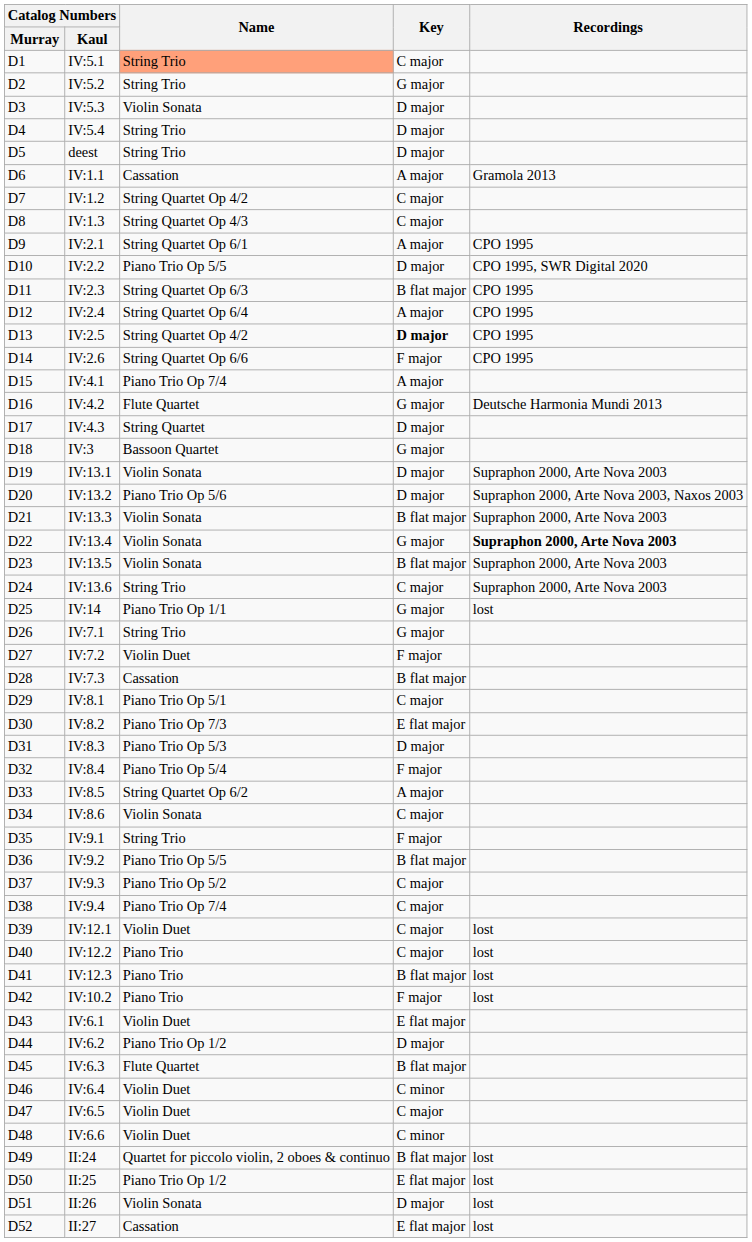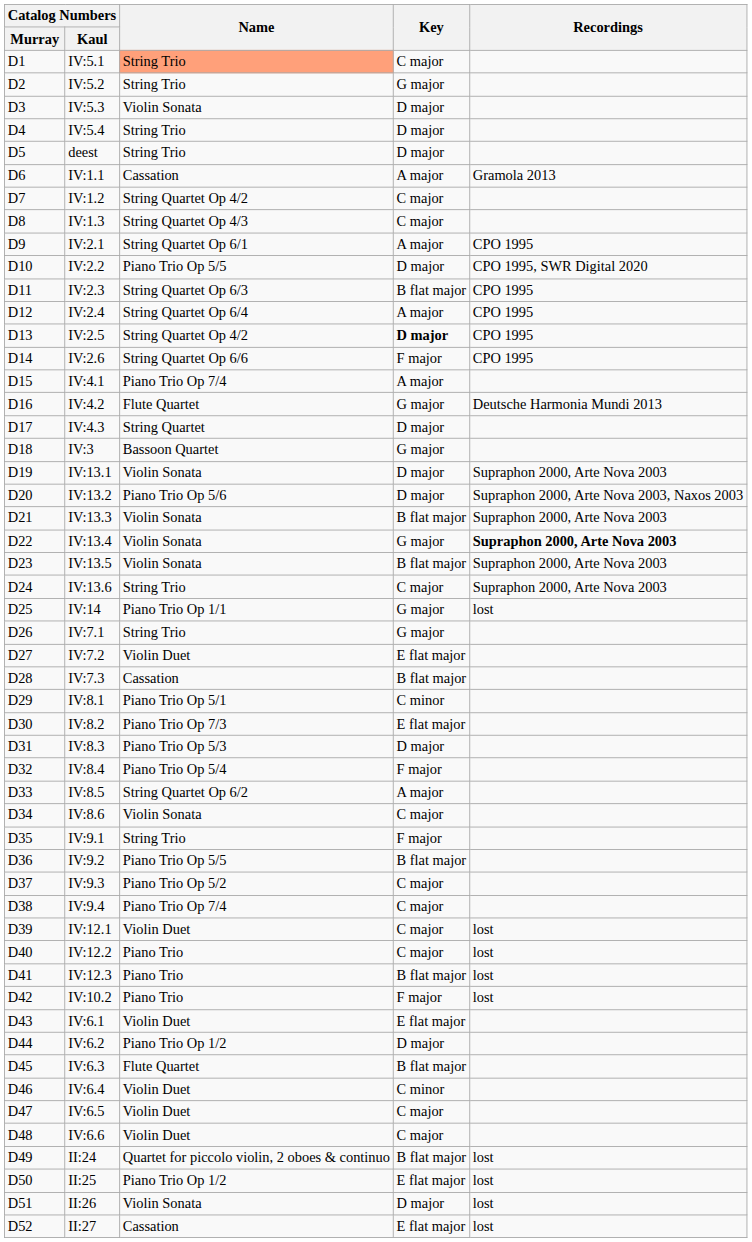 <table class="wikitable">
 <tr>
 <th colspan="2">Catalog Numbers</th>
 <th rowspan="2">Name</th>
 <th rowspan="2">Key</th>
 <th rowspan="2">Recordings</th>
 </tr>
 <tr>
 <th>Murray</th>
 <th>Kaul</th>
 </tr>
 <tr>
 <td>D1</td>
 <td>IV:5.1</td>
 <td style="background: lightsalmon;">String Trio</td>
 <td>C major</td>
 <td></td>
 </tr>
 <tr>
 <td>D2</td>
 <td>IV:5.2</td>
 <td>String Trio</td>
 <td>G major</td>
 <td></td>
 </tr>
 <tr>
 <td>D3</td>
 <td>IV:5.3</td>
 <td>Violin Sonata</td>
 <td>D major</td>
 <td></td>
 </tr>
 <tr>
 <td>D4</td>
 <td>IV:5.4</td>
 <td>String Trio</td>
 <td>D major</td>
 <td></td>
 </tr>
 <tr>
 <td>D5</td>
 <td>deest</td>
 <td>String Trio</td>
 <td>D major</td>
 <td></td>
 </tr>
 <tr>
 <td>D6</td>
 <td>IV:1.1</td>
 <td>Cassation</td>
 <td>A major</td>
 <td>Gramola 2013</td>
 </tr>
 <tr>
 <td>D7</td>
 <td>IV:1.2</td>
 <td>String Quartet Op 4/2</td>
 <td>C major</td>
 <td></td>
 </tr>
 <tr>
 <td>D8</td>
 <td>IV:1.3</td>
 <td>String Quartet Op 4/3</td>
 <td>C major</td>
 <td></td>
 </tr>
 <tr>
 <td>D9</td>
 <td>IV:2.1</td>
 <td>String Quartet Op 6/1</td>
 <td>A major</td>
 <td>CPO 1995</td>
 </tr>
 <tr>
 <td>D10</td>
 <td>IV:2.2</td>
 <td>Piano Trio Op 5/5</td>
 <td>D major</td>
 <td>CPO 1995, SWR Digital 2020</td>
 </tr>
 <tr>
 <td>D11</td>
 <td>IV:2.3</td>
 <td>String Quartet Op 6/3</td>
 <td>B flat major</td>
 <td>CPO 1995</td>
 </tr>
 <tr>
 <td>D12</td>
 <td>IV:2.4</td>
 <td>String Quartet Op 6/4</td>
 <td>A major</td>
 <td>CPO 1995</td>
 </tr>
 <tr>
 <td>D13</td>
 <td>IV:2.5</td>
 <td>String Quartet Op 4/2</td>
 <td><strong>D major</strong></td>
 <td>CPO 1995</td>
 </tr>
 <tr>
 <td>D14</td>
 <td>IV:2.6</td>
 <td>String Quartet Op 6/6</td>
 <td>F major</td>
 <td>CPO 1995</td>
 </tr>
 <tr>
 <td>D15</td>
 <td>IV:4.1</td>
 <td>Piano Trio Op 7/4</td>
 <td>A major</td>
 <td></td>
 </tr>
 <tr>
 <td>D16</td>
 <td>IV:4.2</td>
 <td>Flute Quartet</td>
 <td>G major</td>
 <td>Deutsche Harmonia Mundi 2013</td>
 </tr>
 <tr>
 <td>D17</td>
 <td>IV:4.3</td>
 <td>String Quartet</td>
 <td>D major</td>
 <td></td>
 </tr>
 <tr>
 <td>D18</td>
 <td>IV:3</td>
 <td>Bassoon Quartet</td>
 <td>G major</td>
 <td></td>
 </tr>
 <tr>
 <td>D19</td>
 <td>IV:13.1</td>
 <td>Violin Sonata</td>
 <td>D major</td>
 <td>Supraphon 2000, Arte Nova 2003</td>
 </tr>
 <tr>
 <td>D20</td>
 <td>IV:13.2</td>
 <td>Piano Trio Op 5/6</td>
 <td>D major</td>
 <td>Supraphon 2000, Arte Nova 2003, Naxos 2003</td>
 </tr>
 <tr>
 <td>D21</td>
 <td>IV:13.3</td>
 <td>Violin Sonata</td>
 <td>B flat major</td>
 <td>Supraphon 2000, Arte Nova 2003</td>
 </tr>
 <tr>
 <td>D22</td>
 <td>IV:13.4</td>
 <td>Violin Sonata</td>
 <td>G major</td>
 <td><strong>Supraphon 2000, Arte Nova 2003</strong></td>
 </tr>
 <tr>
 <td>D23</td>
 <td>IV:13.5</td>
 <td>Violin Sonata</td>
 <td>B flat major</td>
 <td>Supraphon 2000, Arte Nova 2003</td>
 </tr>
 <tr>
 <td>D24</td>
 <td>IV:13.6</td>
 <td>String Trio</td>
 <td>C major</td>
 <td>Supraphon 2000, Arte Nova 2003</td>
 </tr>
 <tr>
 <td>D25</td>
 <td>IV:14</td>
 <td>Piano Trio Op 1/1</td>
 <td>G major</td>
 <td>lost</td>
 </tr>
 <tr>
 <td>D26</td>
 <td>IV:7.1</td>
 <td>String Trio</td>
 <td>G major</td>
 <td></td>
 </tr>
 <tr>
 <td>D27</td>
 <td>IV:7.2</td>
 <td>Violin Duet</td>
-<td>F major</td>
+<td>E flat major</td>
 <td></td>
 </tr>
 <tr>
 <td>D28</td>
 <td>IV:7.3</td>
 <td>Cassation</td>
 <td>B flat major</td>
 <td></td>
 </tr>
 <tr>
 <td>D29</td>
 <td>IV:8.1</td>
 <td>Piano Trio Op 5/1</td>
-<td>C major</td>
+<td>C minor</td>
 <td></td>
 </tr>
 <tr>
 <td>D30</td>
 <td>IV:8.2</td>
 <td>Piano Trio Op 7/3</td>
 <td>E flat major</td>
 <td></td>
 </tr>
 <tr>
 <td>D31</td>
 <td>IV:8.3</td>
 <td>Piano Trio Op 5/3</td>
 <td>D major</td>
 <td></td>
 </tr>
 <tr>
 <td>D32</td>
 <td>IV:8.4</td>
 <td>Piano Trio Op 5/4</td>
 <td>F major</td>
 <td></td>
 </tr>
 <tr>
 <td>D33</td>
 <td>IV:8.5</td>
 <td>String Quartet Op 6/2</td>
 <td>A major</td>
 <td></td>
 </tr>
 <tr>
 <td>D34</td>
 <td>IV:8.6</td>
 <td>Violin Sonata</td>
 <td>C major</td>
 <td></td>
 </tr>
 <tr>
 <td>D35</td>
 <td>IV:9.1</td>
 <td>String Trio</td>
 <td>F major</td>
 <td></td>
 </tr>
 <tr>
 <td>D36</td>
 <td>IV:9.2</td>
 <td>Piano Trio Op 5/5</td>
 <td>B flat major</td>
 <td></td>
 </tr>
 <tr>
 <td>D37</td>
 <td>IV:9.3</td>
 <td>Piano Trio Op 5/2</td>
 <td>C major</td>
 <td></td>
 </tr>
 <tr>
 <td>D38</td>
 <td>IV:9.4</td>
 <td>Piano Trio Op 7/4</td>
 <td>C major</td>
 <td></td>
 </tr>
 <tr>
 <td>D39</td>
 <td>IV:12.1</td>
 <td>Violin Duet</td>
 <td>C major</td>
 <td>lost</td>
 </tr>
 <tr>
 <td>D40</td>
 <td>IV:12.2</td>
 <td>Piano Trio</td>
 <td>C major</td>
 <td>lost</td>
 </tr>
 <tr>
 <td>D41</td>
 <td>IV:12.3</td>
 <td>Piano Trio</td>
 <td>B flat major</td>
 <td>lost</td>
 </tr>
 <tr>
 <td>D42</td>
 <td>IV:10.2</td>
 <td>Piano Trio</td>
 <td>F major</td>
 <td>lost</td>
 </tr>
 <tr>
 <td>D43</td>
 <td>IV:6.1</td>
 <td>Violin Duet</td>
 <td>E flat major</td>
 <td></td>
 </tr>
 <tr>
 <td>D44</td>
 <td>IV:6.2</td>
 <td>Piano Trio Op 1/2</td>
 <td>D major</td>
 <td></td>
 </tr>
 <tr>
 <td>D45</td>
 <td>IV:6.3</td>
 <td>Flute Quartet</td>
 <td>B flat major</td>
 <td></td>
 </tr>
 <tr>
 <td>D46</td>
 <td>IV:6.4</td>
 <td>Violin Duet</td>
 <td>C minor</td>
 <td></td>
 </tr>
 <tr>
 <td>D47</td>
 <td>IV:6.5</td>
 <td>Violin Duet</td>
 <td>C major</td>
 <td></td>
 </tr>
 <tr>
 <td>D48</td>
 <td>IV:6.6</td>
 <td>Violin Duet</td>
-<td>C minor</td>
+<td>C major</td>
 <td></td>
 </tr>
 <tr>
 <td>D49</td>
 <td>II:24</td>
 <td>Quartet for piccolo violin, 2 oboes & continuo</td>
 <td>B flat major</td>
 <td>lost</td>
 </tr>
 <tr>
 <td>D50</td>
 <td>II:25</td>
 <td>Piano Trio Op 1/2</td>
 <td>E flat major</td>
 <td>lost</td>
 </tr>
 <tr>
 <td>D51</td>
 <td>II:26</td>
 <td>Violin Sonata</td>
 <td>D major</td>
 <td>lost</td>
 </tr>
 <tr>
 <td>D52</td>
 <td>II:27</td>
 <td>Cassation</td>
 <td>E flat major</td>
 <td>lost</td>
 </tr>
 </table>
